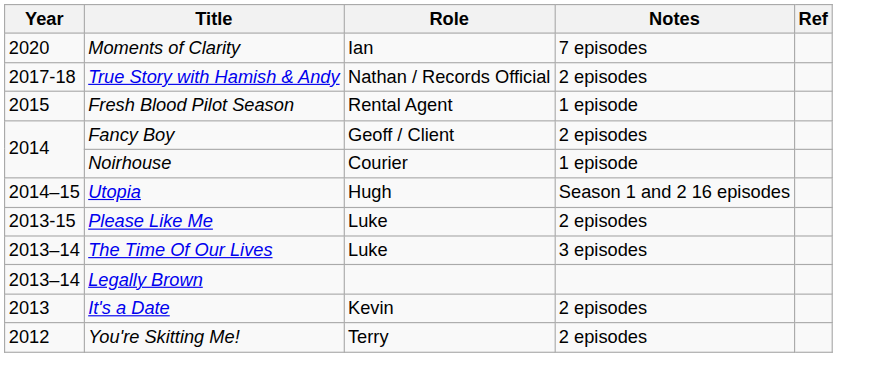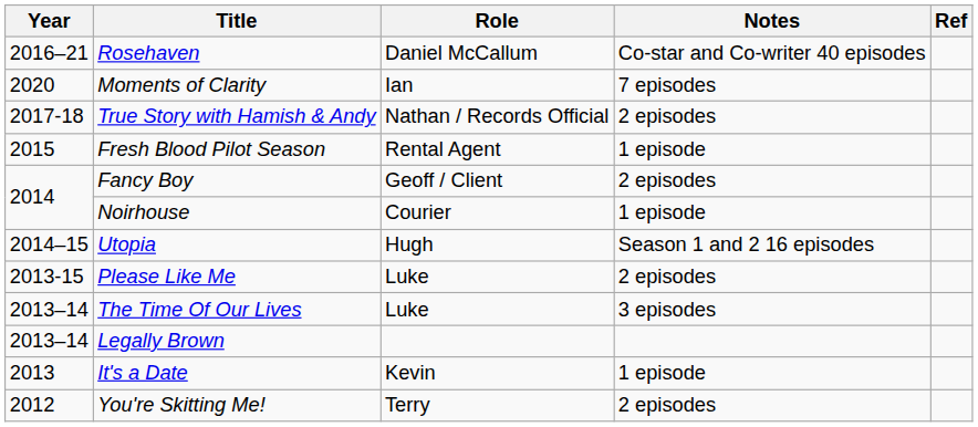 <table class="wikitable">
 <tr>
 <th>Year</th>
 <th>Title</th>
 <th>Role</th>
 <th>Notes</th>
 <th>Ref</th>
+</tr>
+<tr>
+<td>2016–21</td>
+<td><em><a href='#'>Rosehaven</a></em></td>
+<td>Daniel McCallum</td>
+<td>Co-star and Co-writer 40 episodes</td>
+<td></td>
 </tr>
 <tr>
 <td>2020</td>
 <td><em>Moments of Clarity</em></td>
 <td>Ian</td>
 <td>7 episodes</td>
 <td></td>
 </tr>
 <tr>
 <td>2017-18</td>
 <td><em><a href='#'>True Story with Hamish & Andy</a></em></td>
 <td>Nathan / Records Official</td>
 <td>2 episodes</td>
 <td></td>
 </tr>
 <tr>
 <td>2015</td>
 <td><em>Fresh Blood Pilot Season</em></td>
 <td>Rental Agent</td>
 <td>1 episode</td>
 <td></td>
 </tr>
 <tr>
 <td rowspan="2">2014</td>
 <td><em>Fancy Boy</em></td>
 <td>Geoff / Client</td>
 <td>2 episodes</td>
 <td></td>
 </tr>
 <tr>
 <td><em>Noirhouse</em></td>
 <td>Courier</td>
 <td>1 episode</td>
 <td></td>
 </tr>
 <tr>
 <td>2014–15</td>
 <td><em><a href='#'>Utopia</a></em></td>
 <td>Hugh</td>
 <td>Season 1 and 2 16 episodes</td>
 <td></td>
 </tr>
 <tr>
 <td>2013-15</td>
 <td><em><a href='#'>Please Like Me</a></em></td>
 <td>Luke</td>
 <td>2 episodes</td>
 <td></td>
 </tr>
 <tr>
 <td>2013–14</td>
 <td><em><a href='#'>The Time Of Our Lives</a></em></td>
 <td>Luke</td>
 <td>3 episodes</td>
 <td></td>
 </tr>
 <tr>
 <td>2013–14</td>
 <td><em><a href='#'>Legally Brown</a></em></td>
 <td></td>
 <td></td>
 <td></td>
 </tr>
 <tr>
 <td>2013</td>
 <td><em><a href='#'>It's a Date</a></em></td>
 <td>Kevin</td>
-<td>2 episodes</td>
+<td>1 episode</td>
 <td></td>
 </tr>
 <tr>
 <td>2012</td>
 <td><em>You're Skitting Me!</em></td>
 <td>Terry</td>
 <td>2 episodes</td>
 <td></td>
 </tr>
 </table>
